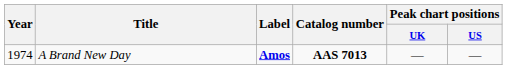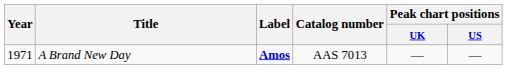 <table class="wikitable" style="text-align:center">
 <tr>
 <th rowspan="2">Year</th>
 <th rowspan="2" style="width:17em;">Title</th>
 <th rowspan="2">Label</th>
 <th rowspan="2">Catalog number</th>
 <th colspan="2">Peak chart positions</th>
 </tr>
 <tr>
 <th><small><a href='#'>UK</a></small><br></th>
 <th><small><a href='#'>US</a></small><br></th>
 </tr>
 <tr>
-<td>1974</td>
+<td>1971</td>
 <td align="left"><em>A Brand New Day</em></td>
 <td><strong><a href='#'>Amos</a></strong></td>
-<td><strong>AAS 7013</strong></td>
+<td>AAS 7013</td>
 <td>—</td>
 <td>—</td>
 </tr>
 </table>
